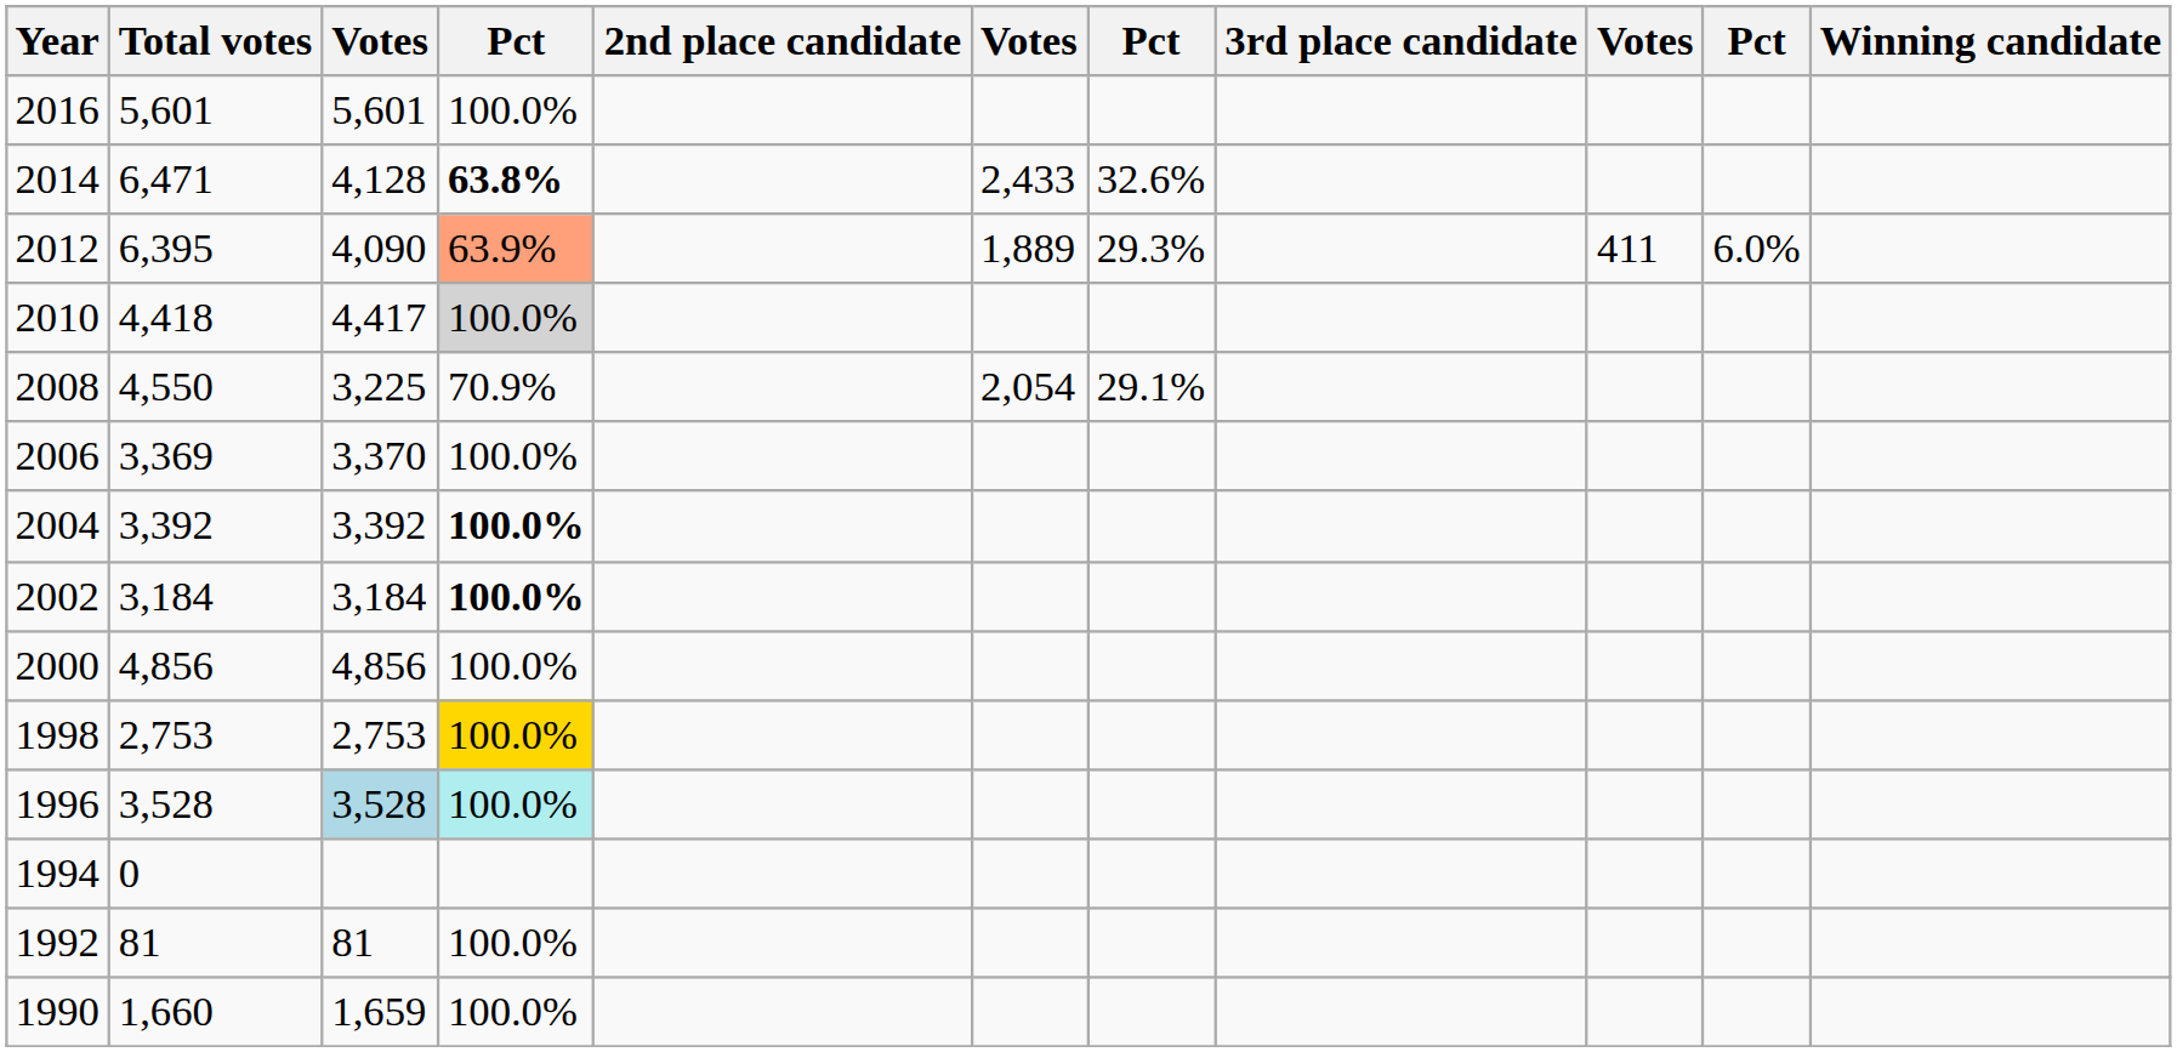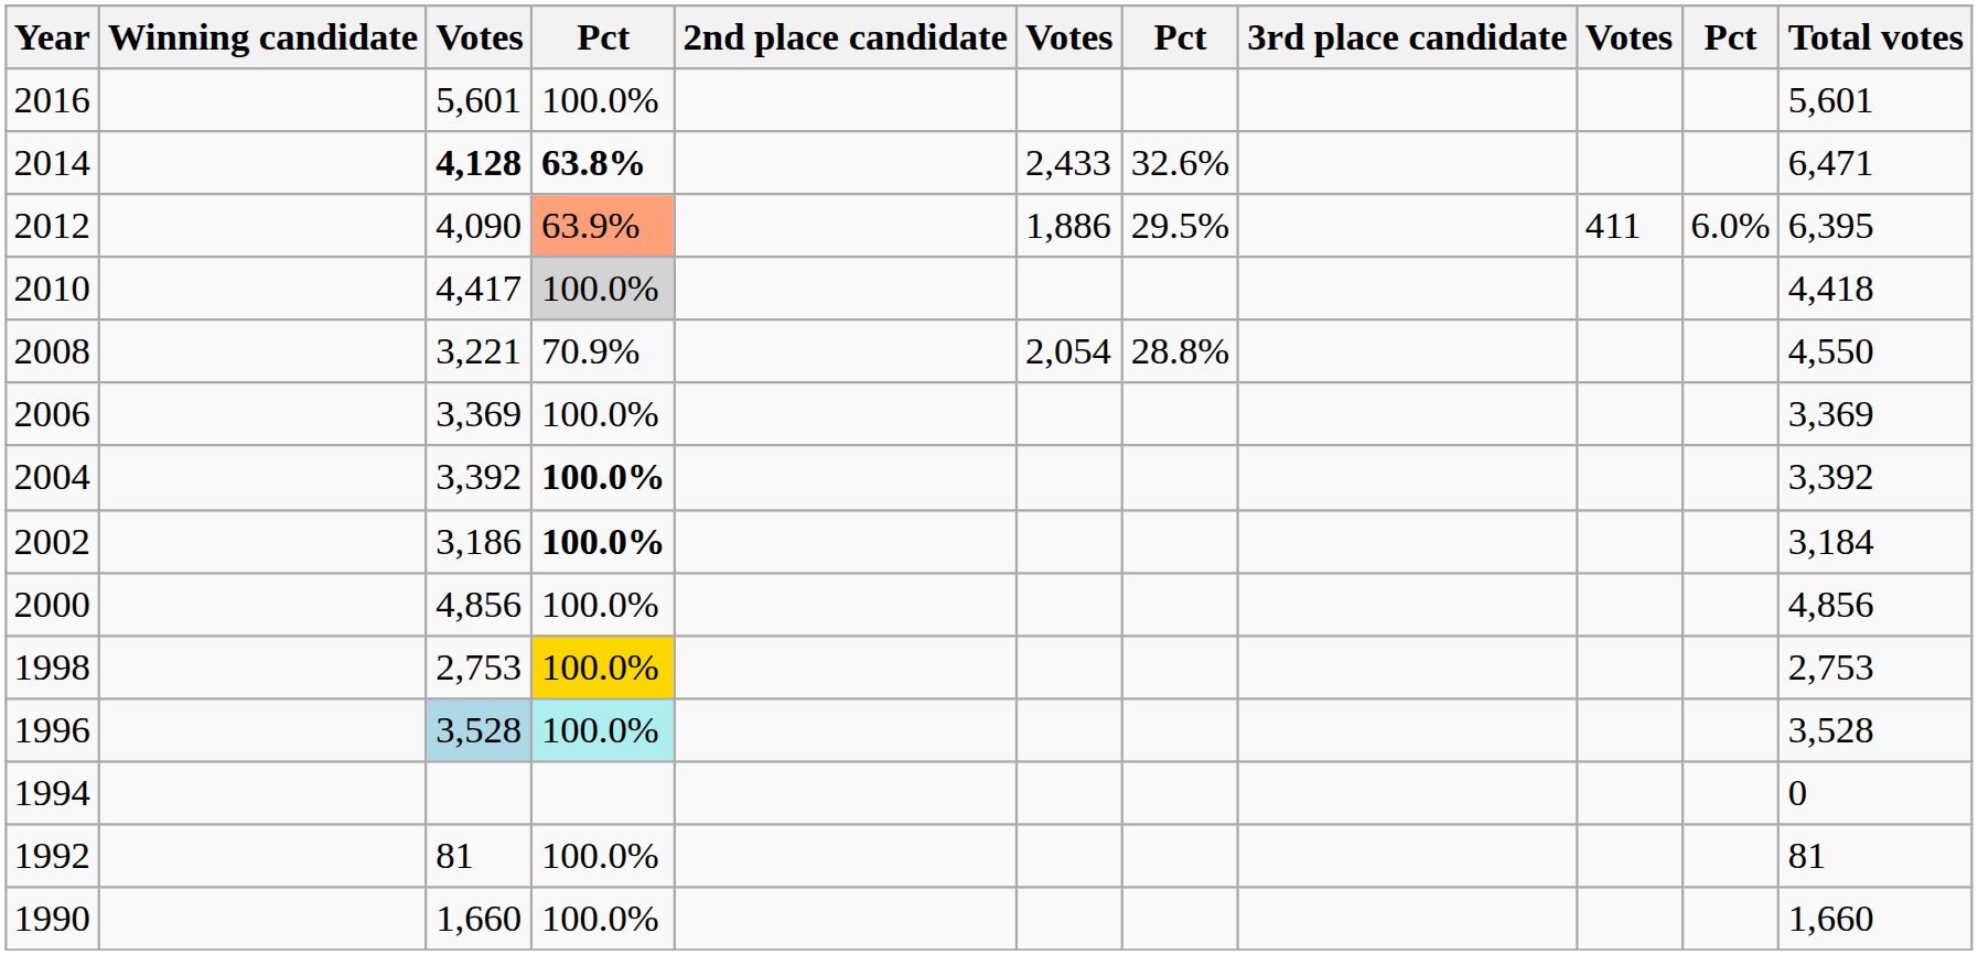 <table class="wikitable sortable" style="margin:0.5em ; font-size:95%">
 <tr>
 <th>Year</th>
-<th>Total votes</th>
+<th>Winning candidate</th>
 <th>Votes</th>
 <th>Pct</th>
 <th>2nd place candidate</th>
 <th>Votes</th>
 <th>Pct</th>
 <th>3rd place candidate</th>
 <th>Votes</th>
 <th>Pct</th>
-<th>Winning candidate</th>
+<th>Total votes</th>
 </tr>
 <tr>
 <td>2016</td>
-<td>5,601</td>
+<td></td>
 <td>5,601</td>
 <td>100.0%</td>
 <td></td>
 <td></td>
 <td></td>
 <td></td>
 <td></td>
 <td></td>
-<td></td>
+<td>5,601</td>
 </tr>
 <tr>
 <td>2014</td>
-<td>6,471</td>
-<td>4,128</td>
+<td></td>
+<td><strong>4,128</strong></td>
 <td><strong>63.8%</strong></td>
 <td></td>
 <td>2,433</td>
 <td>32.6%</td>
 <td></td>
 <td></td>
 <td></td>
-<td></td>
+<td>6,471</td>
 </tr>
 <tr>
 <td>2012</td>
-<td>6,395</td>
+<td></td>
 <td>4,090</td>
 <td style="background: lightsalmon;">63.9%</td>
 <td></td>
-<td>1,889</td>
-<td>29.3%</td>
+<td>1,886</td>
+<td>29.5%</td>
 <td></td>
 <td>411</td>
 <td>6.0%</td>
-<td></td>
+<td>6,395</td>
 </tr>
 <tr>
 <td>2010</td>
-<td>4,418</td>
+<td></td>
 <td>4,417</td>
 <td style="background: lightgrey;">100.0%</td>
 <td></td>
 <td></td>
 <td></td>
 <td></td>
 <td></td>
 <td></td>
-<td></td>
+<td>4,418</td>
 </tr>
 <tr>
 <td>2008</td>
-<td>4,550</td>
-<td>3,225</td>
+<td></td>
+<td>3,221</td>
 <td>70.9%</td>
 <td></td>
 <td>2,054</td>
-<td>29.1%</td>
+<td>28.8%</td>
 <td></td>
 <td></td>
 <td></td>
-<td></td>
+<td>4,550</td>
 </tr>
 <tr>
 <td>2006</td>
+<td></td>
 <td>3,369</td>
-<td>3,370</td>
 <td>100.0%</td>
 <td></td>
 <td></td>
 <td></td>
 <td></td>
 <td></td>
 <td></td>
-<td></td>
+<td>3,369</td>
 </tr>
 <tr>
 <td>2004</td>
-<td>3,392</td>
+<td></td>
 <td>3,392</td>
 <td><strong>100.0%</strong></td>
 <td></td>
 <td></td>
 <td></td>
 <td></td>
 <td></td>
 <td></td>
-<td></td>
+<td>3,392</td>
 </tr>
 <tr>
 <td>2002</td>
-<td>3,184</td>
-<td>3,184</td>
+<td></td>
+<td>3,186</td>
 <td><strong>100.0%</strong></td>
 <td></td>
 <td></td>
 <td></td>
 <td></td>
 <td></td>
 <td></td>
-<td></td>
+<td>3,184</td>
 </tr>
 <tr>
 <td>2000</td>
-<td>4,856</td>
+<td></td>
 <td>4,856</td>
 <td>100.0%</td>
 <td></td>
 <td></td>
 <td></td>
 <td></td>
 <td></td>
 <td></td>
-<td></td>
+<td>4,856</td>
 </tr>
 <tr>
 <td>1998</td>
-<td>2,753</td>
+<td></td>
 <td>2,753</td>
 <td style="background: gold;">100.0%</td>
 <td></td>
 <td></td>
 <td></td>
 <td></td>
 <td></td>
 <td></td>
-<td></td>
+<td>2,753</td>
 </tr>
 <tr>
 <td>1996</td>
-<td>3,528</td>
+<td></td>
 <td style="background: lightblue;">3,528</td>
 <td style="background: paleturquoise;">100.0%</td>
 <td></td>
 <td></td>
 <td></td>
 <td></td>
 <td></td>
 <td></td>
-<td></td>
+<td>3,528</td>
 </tr>
 <tr>
 <td>1994</td>
-<td>0</td>
 <td></td>
 <td></td>
 <td></td>
 <td></td>
 <td></td>
 <td></td>
 <td></td>
 <td></td>
 <td></td>
+<td>0</td>
 </tr>
 <tr>
 <td>1992</td>
-<td>81</td>
+<td></td>
 <td>81</td>
 <td>100.0%</td>
 <td></td>
 <td></td>
 <td></td>
 <td></td>
 <td></td>
 <td></td>
-<td></td>
+<td>81</td>
 </tr>
 <tr>
 <td>1990</td>
+<td></td>
 <td>1,660</td>
-<td>1,659</td>
 <td>100.0%</td>
 <td></td>
 <td></td>
 <td></td>
 <td></td>
 <td></td>
 <td></td>
-<td></td>
+<td>1,660</td>
 </tr>
 </table>
